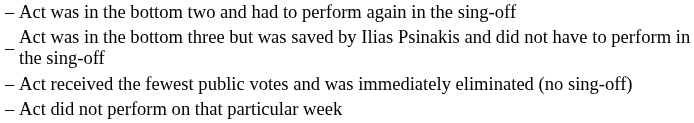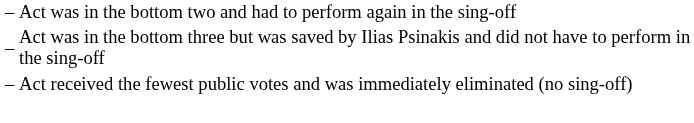 <table>
 <tr>
 <td> –</td>
 <td>Act was in the bottom two and had to perform again in the sing-off</td>
 </tr>
 <tr>
 <td> –</td>
 <td>Act was in the bottom three but was saved by Ilias Psinakis and did not have to perform in the sing-off</td>
 </tr>
 <tr>
 <td> –</td>
 <td>Act received the fewest public votes and was immediately eliminated (no sing-off)</td>
 </tr>
-<tr>
-<td> –</td>
-<td>Act did not perform on that particular week</td>
-</tr>
 </table>
